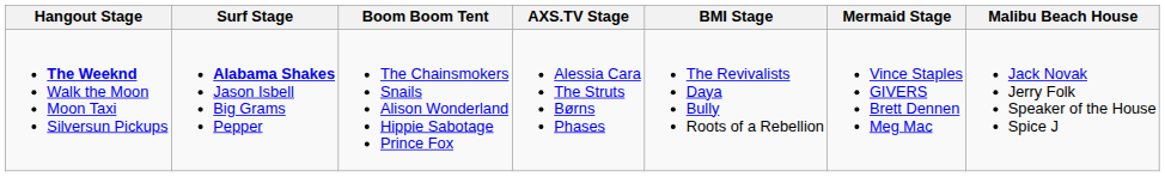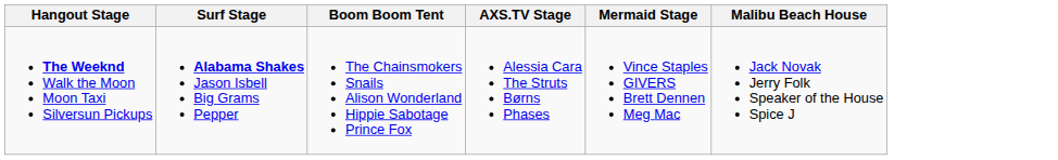 <table class="wikitable">
 <tr>
 <th>Hangout Stage</th>
 <th>Surf Stage</th>
 <th>Boom Boom Tent</th>
 <th>AXS.TV Stage</th>
-<th>BMI Stage</th>
 <th>Mermaid Stage</th>
 <th>Malibu Beach House</th>
 </tr>
 <tr valign="top">
 <td><br><ul><li><strong><a href='#'>The Weeknd</a></strong></li><li><a href='#'>Walk the Moon</a></li><li><a href='#'>Moon Taxi</a></li><li><a href='#'>Silversun Pickups</a></li></ul></td>
 <td><br><ul><li><strong><a href='#'>Alabama Shakes</a></strong></li><li><a href='#'>Jason Isbell</a></li><li><a href='#'>Big Grams</a></li><li><a href='#'>Pepper</a></li></ul></td>
 <td><br><ul><li><a href='#'>The Chainsmokers</a></li><li><a href='#'>Snails</a></li><li><a href='#'>Alison Wonderland</a></li><li><a href='#'>Hippie Sabotage</a></li><li><a href='#'>Prince Fox</a></li></ul></td>
 <td><br><ul><li><a href='#'>Alessia Cara</a></li><li><a href='#'>The Struts</a></li><li><a href='#'>Børns</a></li><li><a href='#'>Phases</a></li></ul></td>
-<td><br><ul><li><a href='#'>The Revivalists</a></li><li><a href='#'>Daya</a></li><li><a href='#'>Bully</a></li><li>Roots of a Rebellion</li></ul></td>
 <td><br><ul><li><a href='#'>Vince Staples</a></li><li><a href='#'>GIVERS</a></li><li><a href='#'>Brett Dennen</a></li><li><a href='#'>Meg Mac</a></li></ul></td>
 <td><br><ul><li><a href='#'>Jack Novak</a></li><li>Jerry Folk</li><li>Speaker of the House</li><li>Spice J</li></ul></td>
 </tr>
 </table>
